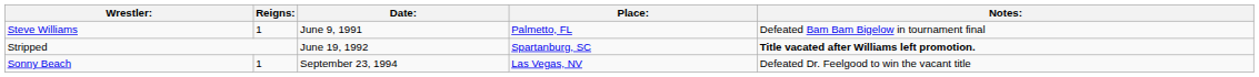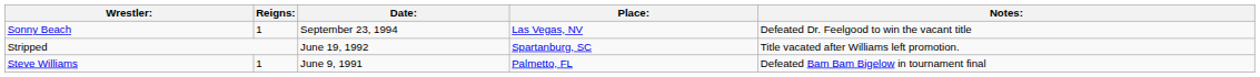 <table class="sortable wikitable" style="font-size:85%; text-align:left; width:100%;">
 <tr>
 <th width=20%>Wrestler:</th>
 <th width=3%>Reigns:</th>
 <th width=17%>Date:</th>
 <th width=20%>Place:</th>
 <th width=40%>Notes:</th>
 </tr>
 <tr>
+<td><a href='#'>Sonny Beach</a></td>
+<td>1</td>
+<td>September 23, 1994</td>
+<td><a href='#'>Las Vegas, NV</a></td>
+<td>Defeated Dr. Feelgood to win the vacant title</td>
+</tr>
+<tr>
+<td colspan=2>Stripped</td>
+<td>June 19, 1992</td>
+<td><a href='#'>Spartanburg, SC</a></td>
+<td>Title vacated after Williams left promotion.</td>
+</tr>
+<tr>
 <td><a href='#'>Steve Williams</a></td>
 <td>1</td>
 <td>June 9, 1991</td>
 <td><a href='#'>Palmetto, FL</a></td>
 <td>Defeated <a href='#'>Bam Bam Bigelow</a> in tournament final</td>
 </tr>
-<tr>
-<td colspan=2>Stripped</td>
-<td>June 19, 1992</td>
-<td><a href='#'>Spartanburg, SC</a></td>
-<td><strong>Title vacated after Williams left promotion.</strong></td>
-</tr>
-<tr>
-<td><a href='#'>Sonny Beach</a></td>
-<td>1</td>
-<td>September 23, 1994</td>
-<td><a href='#'>Las Vegas, NV</a></td>
-<td>Defeated Dr. Feelgood to win the vacant title</td>
-</tr>
 </table>
